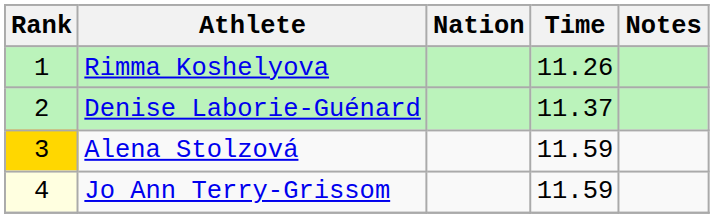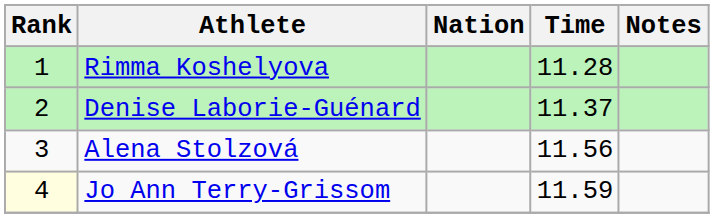 <table class="wikitable sortable" style="text-align:center">
 <tr>
 <th>Rank</th>
 <th>Athlete</th>
 <th>Nation</th>
 <th>Time</th>
 <th>Notes</th>
 </tr>
 <tr bgcolor=bbf3bb>
 <td>1</td>
 <td align=left><a href='#'>Rimma Koshelyova</a></td>
 <td align=left></td>
-<td>11.26</td>
+<td>11.28</td>
 <td></td>
 </tr>
 <tr bgcolor=bbf3bb>
 <td>2</td>
 <td align=left><a href='#'>Denise Laborie-Guénard</a></td>
 <td align=left></td>
 <td>11.37</td>
 <td></td>
 </tr>
 <tr>
-<td style="background: gold;">3</td>
+<td>3</td>
 <td align=left><a href='#'>Alena Stolzová</a></td>
 <td align=left></td>
-<td>11.59</td>
+<td>11.56</td>
 <td></td>
 </tr>
 <tr>
 <td style="background: lightyellow;">4</td>
 <td align=left><a href='#'>Jo Ann Terry-Grissom</a></td>
 <td align=left></td>
 <td>11.59</td>
 <td></td>
 </tr>
 <tr>
 </tr>
 </table>
